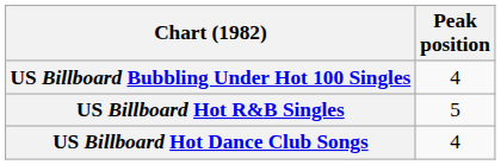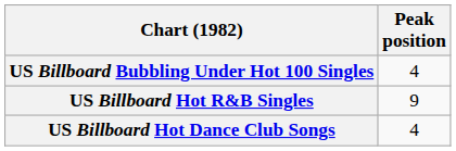 <table class="wikitable sortable plainrowheaders">
 <tr>
 <th scope="col">Chart (1982)</th>
 <th scope="col">Peak<br>position</th>
 </tr>
 <tr>
 <th scope="row">US <em>Billboard</em> <a href='#'>Bubbling Under Hot 100 Singles</a></th>
 <td style="text-align:center;">4</td>
 </tr>
 <tr>
 <th scope="row">US <em>Billboard</em> <a href='#'>Hot R&B Singles</a></th>
-<td align="center">5</td>
+<td align="center">9</td>
 </tr>
 <tr>
 <th scope="row">US <em>Billboard</em> <a href='#'>Hot Dance Club Songs</a></th>
 <td align="center">4</td>
 </tr>
 </table>
